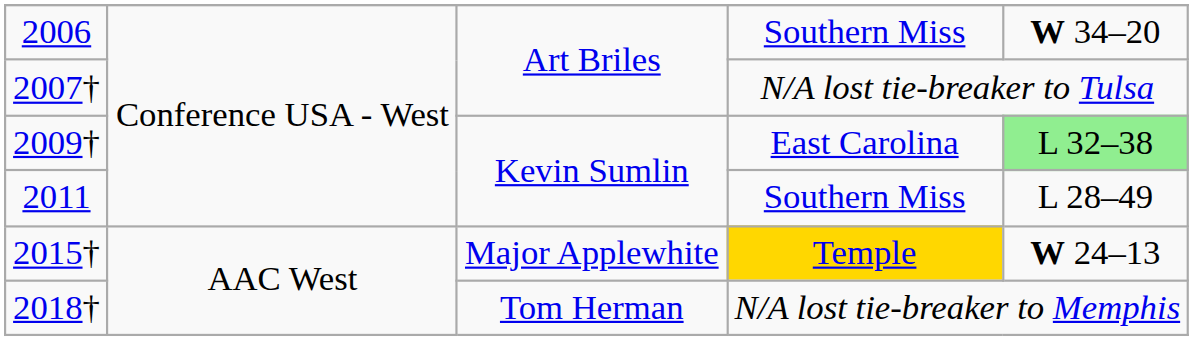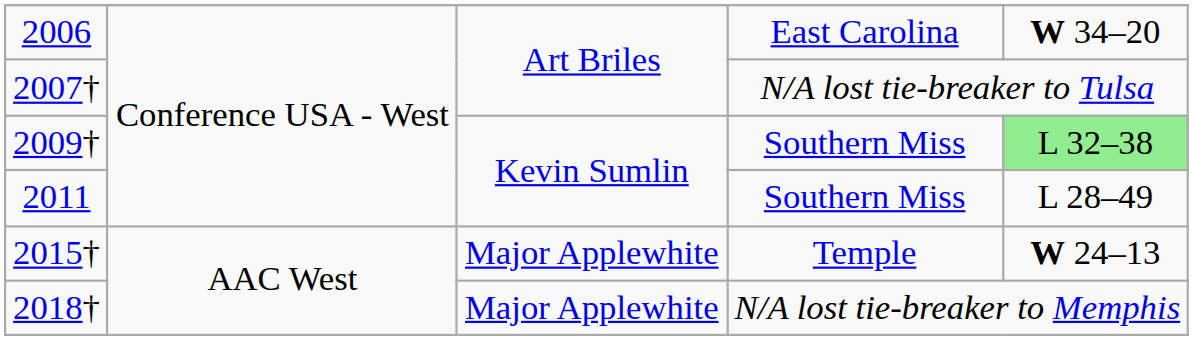 <table class="wikitable" style="text-align:center">
 <tr>
 </tr>
 <tr>
 <td><a href='#'>2006</a></td>
 <td rowspan="4">Conference USA - West</td>
 <td rowspan="2"><a href='#'>Art Briles</a></td>
-<td><a href='#'>Southern Miss</a></td>
+<td><a href='#'>East Carolina</a></td>
 <td><strong>W</strong> 34–20</td>
 </tr>
 <tr>
 <td><a href='#'>2007</a>†</td>
 <td colspan="2"><em>N/A lost tie-breaker to <a href='#'>Tulsa</a></em></td>
 </tr>
 <tr>
 <td><a href='#'>2009</a>†</td>
 <td rowspan="2"><a href='#'>Kevin Sumlin</a></td>
-<td><a href='#'>East Carolina</a></td>
+<td><a href='#'>Southern Miss</a></td>
 <td style="background: lightgreen;">L 32–38</td>
 </tr>
 <tr>
 <td><a href='#'>2011</a></td>
 <td><a href='#'>Southern Miss</a></td>
 <td>L 28–49</td>
 </tr>
 <tr>
 <td><a href='#'>2015</a>†</td>
 <td rowspan="2">AAC West</td>
 <td><a href='#'>Major Applewhite</a></td>
-<td style="background: gold;"><a href='#'>Temple</a></td>
+<td><a href='#'>Temple</a></td>
 <td><strong>W</strong> 24–13</td>
 </tr>
 <tr>
 <td><a href='#'>2018</a>†</td>
-<td><a href='#'>Tom Herman</a></td>
+<td><a href='#'>Major Applewhite</a></td>
 <td colspan="2"><em>N/A lost tie-breaker to <a href='#'>Memphis</a></em></td>
 </tr>
 </table>
